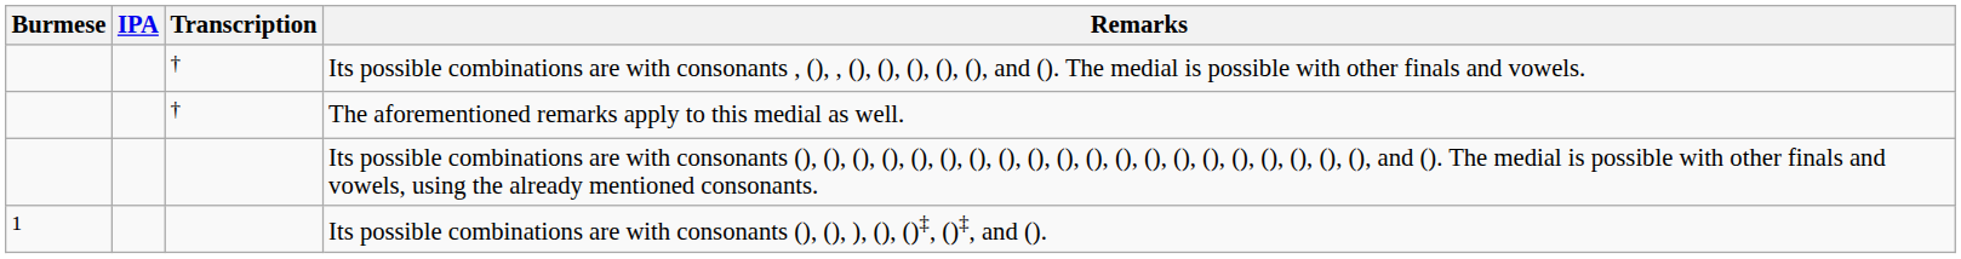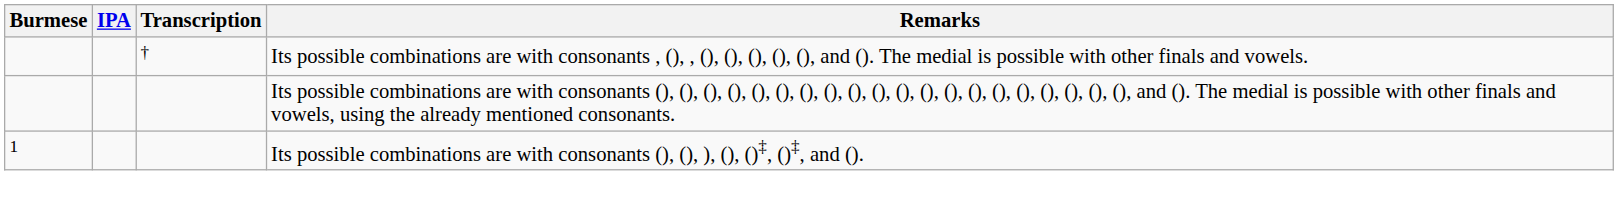 <table class="wikitable">
 <tr>
 <th>Burmese</th>
 <th><a href='#'>IPA</a></th>
 <th>Transcription</th>
 <th>Remarks</th>
 </tr>
 <tr>
 <td></td>
 <td></td>
 <td><sup>†</sup></td>
 <td>Its possible combinations are with consonants , (), , (),  (),  (),  (),  (), and  (). The medial is possible with other finals and vowels.</td>
 </tr>
 <tr>
 <td></td>
 <td></td>
-<td><sup>†</sup></td>
-<td>The aforementioned remarks apply to this medial as well.</td>
-</tr>
-<tr>
-<td></td>
-<td></td>
 <td></td>
 <td>Its possible combinations are with consonants  (),  (),  (),  (),  (),  (),  (),  (),  (),  (),  (),  (),  (),  (),  (),  (),  (),  (),  (),  (), and  (). The medial is possible with other finals and vowels, using the already mentioned consonants.</td>
 </tr>
 <tr>
 <td><sup>1</sup></td>
 <td></td>
 <td></td>
 <td>Its possible combinations are with consonants  (),  (),  ),  (),  ()<sup>‡</sup>,  ()<sup>‡</sup>, and  ().</td>
 </tr>
 </table>
